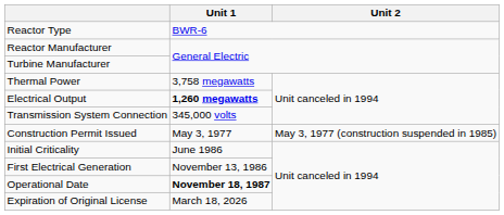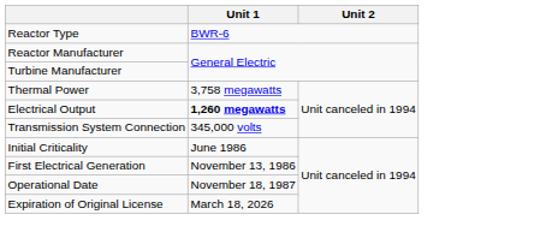 <table class="wikitable">
 <tr>
 <th> </th>
 <th>Unit 1</th>
 <th>Unit 2</th>
 </tr>
 <tr>
 <td>Reactor Type</td>
 <td colspan="2"><a href='#'>BWR-6</a></td>
 </tr>
 <tr>
 <td>Reactor Manufacturer</td>
 <td colspan="2" rowspan="2"><a href='#'>General Electric</a></td>
 </tr>
 <tr>
 <td>Turbine Manufacturer</td>
 </tr>
 <tr>
 <td>Thermal Power</td>
 <td>3,758 <a href='#'>megawatts</a></td>
 <td rowspan="3">Unit canceled in 1994</td>
 </tr>
 <tr>
 <td>Electrical Output</td>
 <td><strong>1,260 <a href='#'>megawatts</a></strong></td>
 </tr>
 <tr>
 <td>Transmission System Connection</td>
 <td>345,000 <a href='#'>volts</a></td>
 </tr>
 <tr>
-<td>Construction Permit Issued</td>
-<td>May 3, 1977</td>
-<td>May 3, 1977 (construction suspended in 1985)</td>
-</tr>
-<tr>
 <td>Initial Criticality</td>
 <td>June 1986</td>
 <td rowspan="4">Unit canceled in 1994</td>
 </tr>
 <tr>
 <td>First Electrical Generation</td>
 <td>November 13, 1986</td>
 </tr>
 <tr>
 <td>Operational Date</td>
-<td><strong>November 18, 1987</strong></td>
+<td>November 18, 1987</td>
 </tr>
 <tr>
 <td>Expiration of Original License</td>
 <td>March 18, 2026</td>
 </tr>
 </table>
